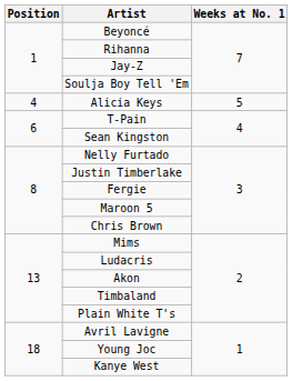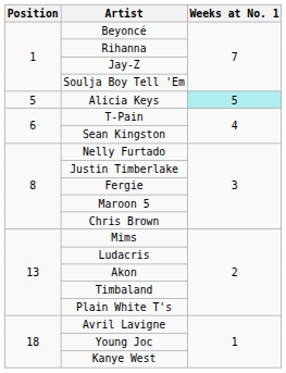 <table class="wikitable plainrowheaders" style="text-align:center;">
 <tr>
 <th>Position</th>
 <th>Artist</th>
 <th>Weeks at No. 1</th>
 </tr>
 <tr>
 <td rowspan=4>1</td>
 <td>Beyoncé</td>
 <td rowspan=4>7</td>
 </tr>
 <tr>
 <td>Rihanna</td>
 </tr>
 <tr>
 <td>Jay-Z</td>
 </tr>
 <tr>
 <td>Soulja Boy Tell 'Em</td>
 </tr>
 <tr>
-<td>4</td>
+<td>5</td>
 <td>Alicia Keys</td>
-<td>5</td>
+<td style="background: paleturquoise;">5</td>
 </tr>
 <tr>
 <td rowspan=2>6</td>
 <td>T-Pain</td>
 <td rowspan=2>4</td>
 </tr>
 <tr>
 <td>Sean Kingston</td>
 </tr>
 <tr>
 <td rowspan=5>8</td>
 <td>Nelly Furtado</td>
 <td rowspan=5>3</td>
 </tr>
 <tr>
 <td>Justin Timberlake</td>
 </tr>
 <tr>
 <td>Fergie</td>
 </tr>
 <tr>
 <td>Maroon 5</td>
 </tr>
 <tr>
 <td>Chris Brown</td>
 </tr>
 <tr>
 <td rowspan=5>13</td>
 <td>Mims</td>
 <td rowspan=5>2</td>
 </tr>
 <tr>
 <td>Ludacris</td>
 </tr>
 <tr>
 <td>Akon</td>
 </tr>
 <tr>
 <td>Timbaland</td>
 </tr>
 <tr>
 <td>Plain White T's</td>
 </tr>
 <tr>
 <td rowspan=3>18</td>
 <td>Avril Lavigne</td>
 <td rowspan=3>1</td>
 </tr>
 <tr>
 <td>Young Joc</td>
 </tr>
 <tr>
 <td>Kanye West</td>
 </tr>
 </table>
